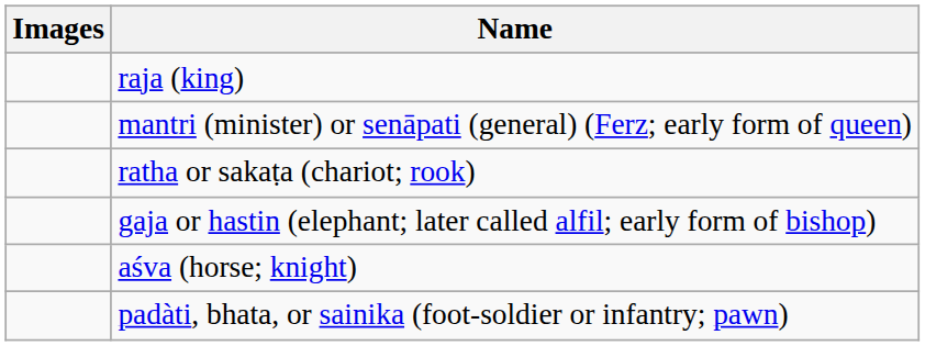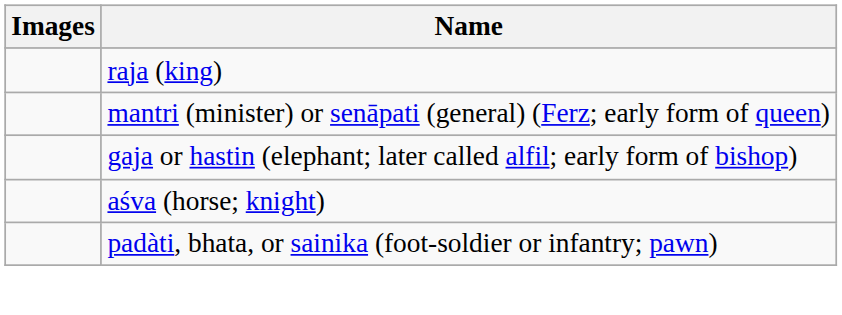 <table class="wikitable" align=right>
 <tr>
 <th>Images</th>
 <th>Name</th>
 </tr>
 <tr>
 <td></td>
 <td><a href='#'>raja</a> (<a href='#'>king</a>)</td>
 </tr>
 <tr>
 <td></td>
 <td><a href='#'>mantri</a> (minister) or <a href='#'>senāpati</a> (general) (<a href='#'>Ferz</a>; early form of <a href='#'>queen</a>)</td>
 </tr>
 <tr>
 <td></td>
-<td><a href='#'>ratha</a> or sakaṭa (chariot; <a href='#'>rook</a>)</td>
-</tr>
-<tr>
-<td></td>
 <td><a href='#'>gaja</a> or <a href='#'>hastin</a> (elephant; later called <a href='#'>alfil</a>; early form of <a href='#'>bishop</a>)</td>
 </tr>
 <tr>
 <td></td>
 <td><a href='#'>aśva</a> (horse; <a href='#'>knight</a>)</td>
 </tr>
 <tr>
 <td></td>
 <td><a href='#'>padàti</a>, bhata, or <a href='#'>sainika</a> (foot-soldier or infantry; <a href='#'>pawn</a>)</td>
 </tr>
 </table>
